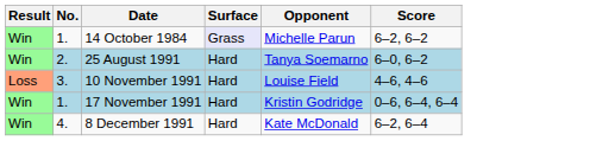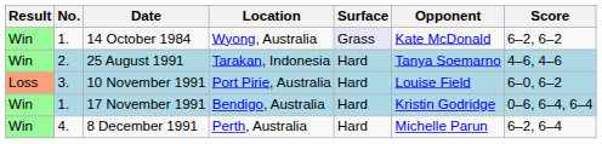 <table class="sortable wikitable">
 <tr>
 <th>Result</th>
 <th>No.</th>
 <th>Date</th>
+<th>Location</th>
 <th>Surface</th>
 <th>Opponent</th>
 <th class="unsortable">Score</th>
 </tr>
 <tr>
 <td style="background:#98fb98;">Win</td>
 <td>1.</td>
 <td>14 October 1984</td>
+<td><a href='#'>Wyong</a>, Australia</td>
 <td style="background: lavender;">Grass</td>
-<td> <a href='#'>Michelle Parun</a></td>
+<td> <a href='#'>Kate McDonald</a></td>
 <td>6–2, 6–2</td>
 </tr>
 <tr style="background:lightblue;">
 <td style="background:#98fb98;">Win</td>
 <td>2.</td>
 <td>25 August 1991</td>
+<td><a href='#'>Tarakan</a>, Indonesia</td>
 <td>Hard</td>
 <td> <a href='#'>Tanya Soemarno</a></td>
-<td>6–0, 6–2</td>
+<td>4–6, 4–6</td>
 </tr>
 <tr style="background:lightblue;">
 <td style="background:#ffa07a;">Loss</td>
 <td>3.</td>
 <td>10 November 1991</td>
+<td><a href='#'>Port Pirie</a>, Australia</td>
 <td>Hard</td>
 <td> <a href='#'>Louise Field</a></td>
-<td>4–6, 4–6</td>
+<td>6–0, 6–2</td>
 </tr>
 <tr style="background:lightblue;">
 <td style="background:#98fb98;">Win</td>
 <td>1.</td>
 <td>17 November 1991</td>
+<td><a href='#'>Bendigo</a>, Australia</td>
 <td>Hard</td>
 <td> <a href='#'>Kristin Godridge</a></td>
 <td>0–6, 6–4, 6–4</td>
 </tr>
 <tr>
 <td style="background:#98fb98;">Win</td>
 <td>4.</td>
 <td>8 December 1991</td>
+<td><a href='#'>Perth</a>, Australia</td>
 <td>Hard</td>
-<td> <a href='#'>Kate McDonald</a></td>
+<td> <a href='#'>Michelle Parun</a></td>
 <td>6–2, 6–4</td>
 </tr>
 </table>
